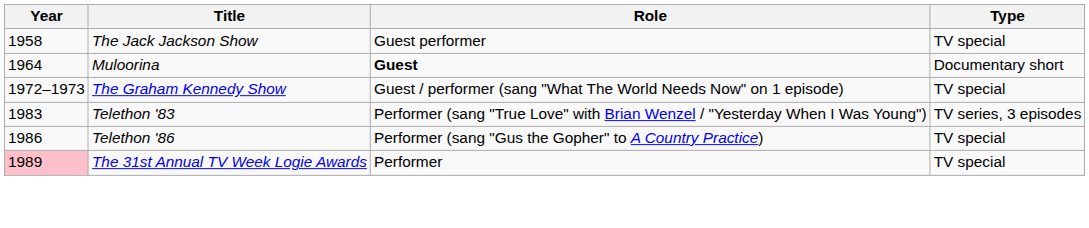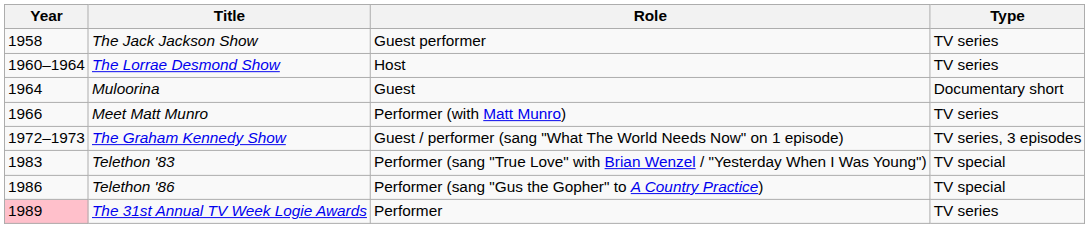 <table class="wikitable">
 <tr>
 <th>Year</th>
 <th>Title</th>
 <th>Role</th>
 <th>Type</th>
 </tr>
 <tr>
 <td>1958</td>
 <td><em>The Jack Jackson Show</em></td>
 <td>Guest performer</td>
-<td>TV special</td>
+<td>TV series</td>
+</tr>
+<tr>
+<td>1960–1964</td>
+<td><em><a href='#'>The Lorrae Desmond Show</a></em></td>
+<td>Host</td>
+<td>TV series</td>
 </tr>
 <tr>
 <td>1964</td>
 <td><em>Muloorina</em></td>
-<td><strong>Guest</strong></td>
+<td>Guest</td>
 <td>Documentary short</td>
+</tr>
+<tr>
+<td>1966</td>
+<td><em>Meet Matt Munro</em></td>
+<td>Performer (with <a href='#'>Matt Munro</a>)</td>
+<td>TV series</td>
 </tr>
 <tr>
 <td>1972–1973</td>
 <td><em><a href='#'>The Graham Kennedy Show</a></em></td>
 <td>Guest / performer (sang "What The World Needs Now" on 1 episode)</td>
-<td>TV special</td>
+<td>TV series, 3 episodes</td>
 </tr>
 <tr>
 <td>1983</td>
 <td><em>Telethon '83</em></td>
 <td>Performer (sang "True Love" with <a href='#'>Brian Wenzel</a> / "Yesterday When I Was Young")</td>
-<td>TV series, 3 episodes</td>
+<td>TV special</td>
 </tr>
 <tr>
 <td>1986</td>
 <td><em>Telethon '86</em></td>
 <td>Performer (sang "Gus the Gopher" to <em><a href='#'>A Country Practice</a></em>)</td>
 <td>TV special</td>
 </tr>
 <tr>
 <td style="background: pink;">1989</td>
 <td><em><a href='#'>The 31st Annual TV Week Logie Awards</a></em></td>
 <td>Performer</td>
-<td>TV special</td>
+<td>TV series</td>
 </tr>
 </table>
